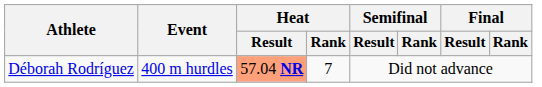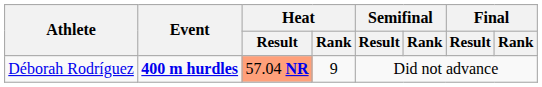 <table class="wikitable" style="font-size:90%">
 <tr>
 <th rowspan="2">Athlete</th>
 <th rowspan="2">Event</th>
 <th colspan="2">Heat</th>
 <th colspan="2">Semifinal</th>
 <th colspan="2">Final</th>
 </tr>
 <tr style="font-size:95%">
 <th>Result</th>
 <th>Rank</th>
 <th>Result</th>
 <th>Rank</th>
 <th>Result</th>
 <th>Rank</th>
 </tr>
 <tr align=center>
 <td align=left><a href='#'>Déborah Rodríguez</a></td>
-<td align=left><a href='#'>400 m hurdles</a></td>
+<td align=left><strong><a href='#'>400 m hurdles</a></strong></td>
 <td style="background: lightsalmon;">57.04 <strong><a href='#'>NR</a></strong></td>
-<td>7</td>
+<td>9</td>
 <td colspan=4>Did not advance</td>
 </tr>
 </table>
